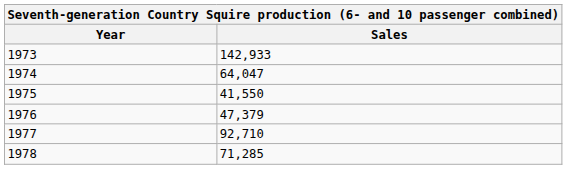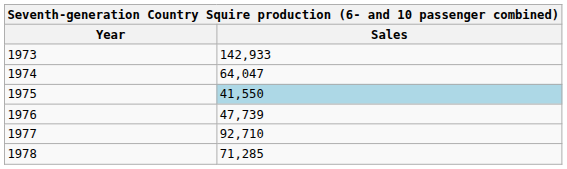 <table class="wikitable">
 <tr>
 <th colspan="2">Seventh-generation Country Squire production (6- and 10 passenger combined)</th>
 </tr>
 <tr>
 <th>Year</th>
 <th>Sales</th>
 </tr>
 <tr>
 <td>1973</td>
 <td>142,933</td>
 </tr>
 <tr>
 <td>1974</td>
 <td>64,047</td>
 </tr>
 <tr>
 <td>1975</td>
-<td>41,550</td>
+<td style="background: lightblue;">41,550</td>
 </tr>
 <tr>
 <td>1976</td>
-<td>47,379</td>
+<td>47,739</td>
 </tr>
 <tr>
 <td>1977</td>
 <td>92,710</td>
 </tr>
 <tr>
 <td>1978</td>
 <td>71,285</td>
 </tr>
 </table>
